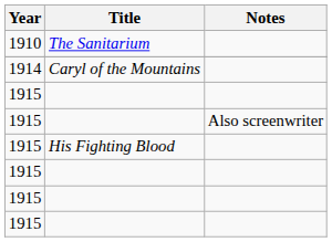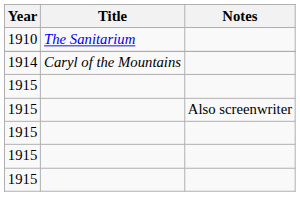 <table class="wikitable sortable">
 <tr>
 <th>Year</th>
 <th>Title</th>
 <th class="unsortable">Notes</th>
 </tr>
 <tr>
 <td>1910</td>
 <td><em><a href='#'>The Sanitarium</a></em></td>
 <td></td>
 </tr>
 <tr>
 </tr>
 <tr>
 <td>1914</td>
 <td><em>Caryl of the Mountains</em></td>
 <td></td>
 </tr>
 <tr>
 <td>1915</td>
 <td><em></em></td>
 <td></td>
 </tr>
 <tr>
 <td>1915</td>
 <td><em></em></td>
 <td>Also screenwriter</td>
 </tr>
 <tr>
 <td>1915</td>
-<td><em>His Fighting Blood</em></td>
-<td></td>
-</tr>
-<tr>
-<td>1915</td>
 <td><em></em></td>
 <td></td>
 </tr>
 <tr>
 <td>1915</td>
 <td><em></em></td>
 <td></td>
 </tr>
 <tr>
 <td>1915</td>
 <td><em></em></td>
 <td></td>
 </tr>
 </table>
